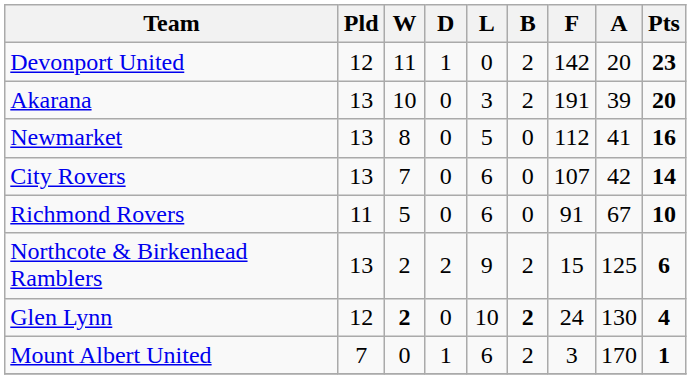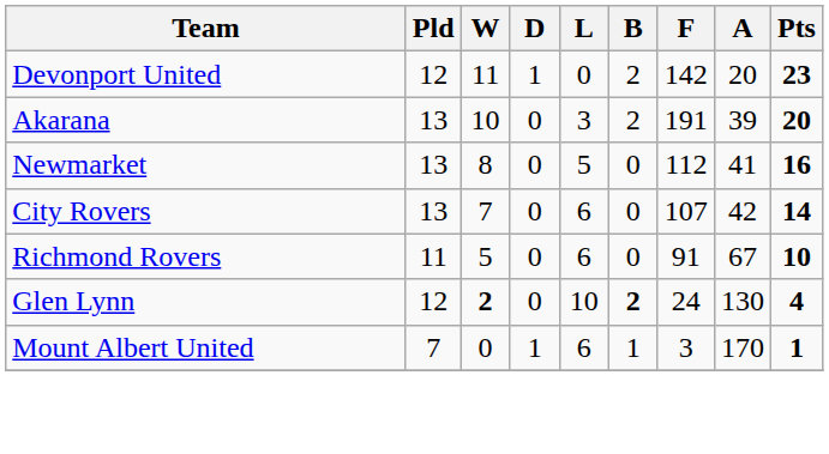 <table class="wikitable" style="text-align:center;">
 <tr>
 <th width=215>Team</th>
 <th width=20 abbr="Played">Pld</th>
 <th width=20 abbr="Won">W</th>
 <th width=20 abbr="Drawn">D</th>
 <th width=20 abbr="Lost">L</th>
 <th width=20 abbr="Bye">B</th>
 <th width=20 abbr="For">F</th>
 <th width=20 abbr="Against">A</th>
 <th width=20 abbr="Points">Pts</th>
 </tr>
 <tr>
 <td style="text-align:left;"><a href='#'>Devonport United</a></td>
 <td>12</td>
 <td>11</td>
 <td>1</td>
 <td>0</td>
 <td>2</td>
 <td>142</td>
 <td>20</td>
 <td><strong>23</strong></td>
 </tr>
 <tr>
 <td style="text-align:left;"><a href='#'>Akarana</a></td>
 <td>13</td>
 <td>10</td>
 <td>0</td>
 <td>3</td>
 <td>2</td>
 <td>191</td>
 <td>39</td>
 <td><strong>20</strong></td>
 </tr>
 <tr>
 <td style="text-align:left;"><a href='#'>Newmarket</a></td>
 <td>13</td>
 <td>8</td>
 <td>0</td>
 <td>5</td>
 <td>0</td>
 <td>112</td>
 <td>41</td>
 <td><strong>16</strong></td>
 </tr>
 <tr>
 <td style="text-align:left;"><a href='#'>City Rovers</a></td>
 <td>13</td>
 <td>7</td>
 <td>0</td>
 <td>6</td>
 <td>0</td>
 <td>107</td>
 <td>42</td>
 <td><strong>14</strong></td>
 </tr>
 <tr>
 <td style="text-align:left;"><a href='#'>Richmond Rovers</a></td>
 <td>11</td>
 <td>5</td>
 <td>0</td>
 <td>6</td>
 <td>0</td>
 <td>91</td>
 <td>67</td>
 <td><strong>10</strong></td>
 </tr>
 <tr>
-<td style="text-align:left;"><a href='#'>Northcote & Birkenhead Ramblers</a></td>
-<td>13</td>
-<td>2</td>
-<td>2</td>
-<td>9</td>
-<td>2</td>
-<td>15</td>
-<td>125</td>
-<td><strong>6</strong></td>
-</tr>
-<tr>
 <td style="text-align:left;"><a href='#'>Glen Lynn</a></td>
 <td>12</td>
 <td><strong>2</strong></td>
 <td>0</td>
 <td>10</td>
 <td><strong>2</strong></td>
 <td>24</td>
 <td>130</td>
 <td><strong>4</strong></td>
 </tr>
 <tr>
 <td style="text-align:left;"><a href='#'>Mount Albert United</a></td>
 <td>7</td>
 <td>0</td>
 <td>1</td>
 <td>6</td>
-<td>2</td>
+<td>1</td>
 <td>3</td>
 <td>170</td>
 <td><strong>1</strong></td>
 </tr>
 <tr>
 </tr>
 </table>
